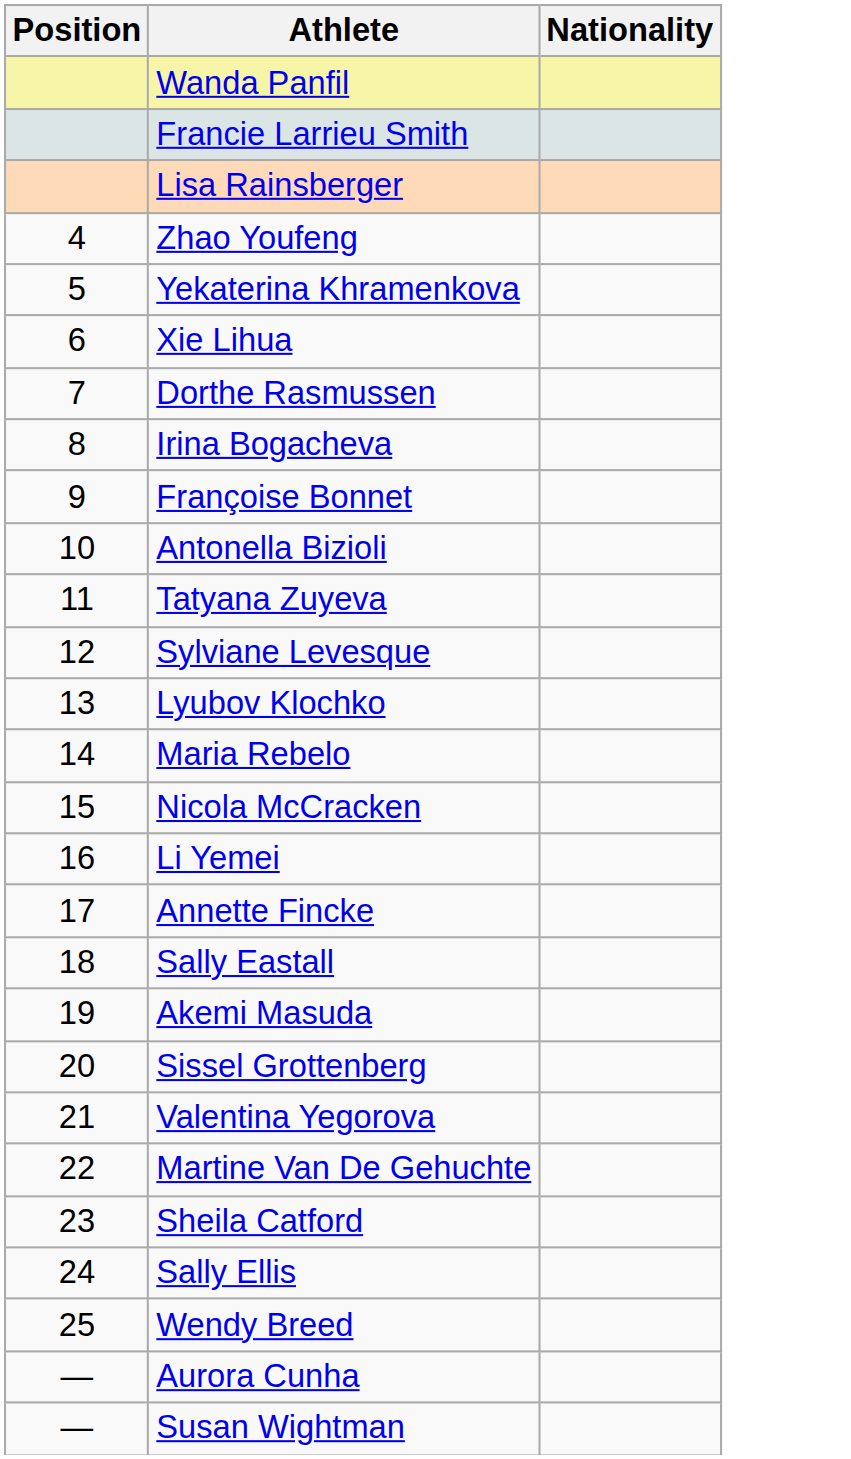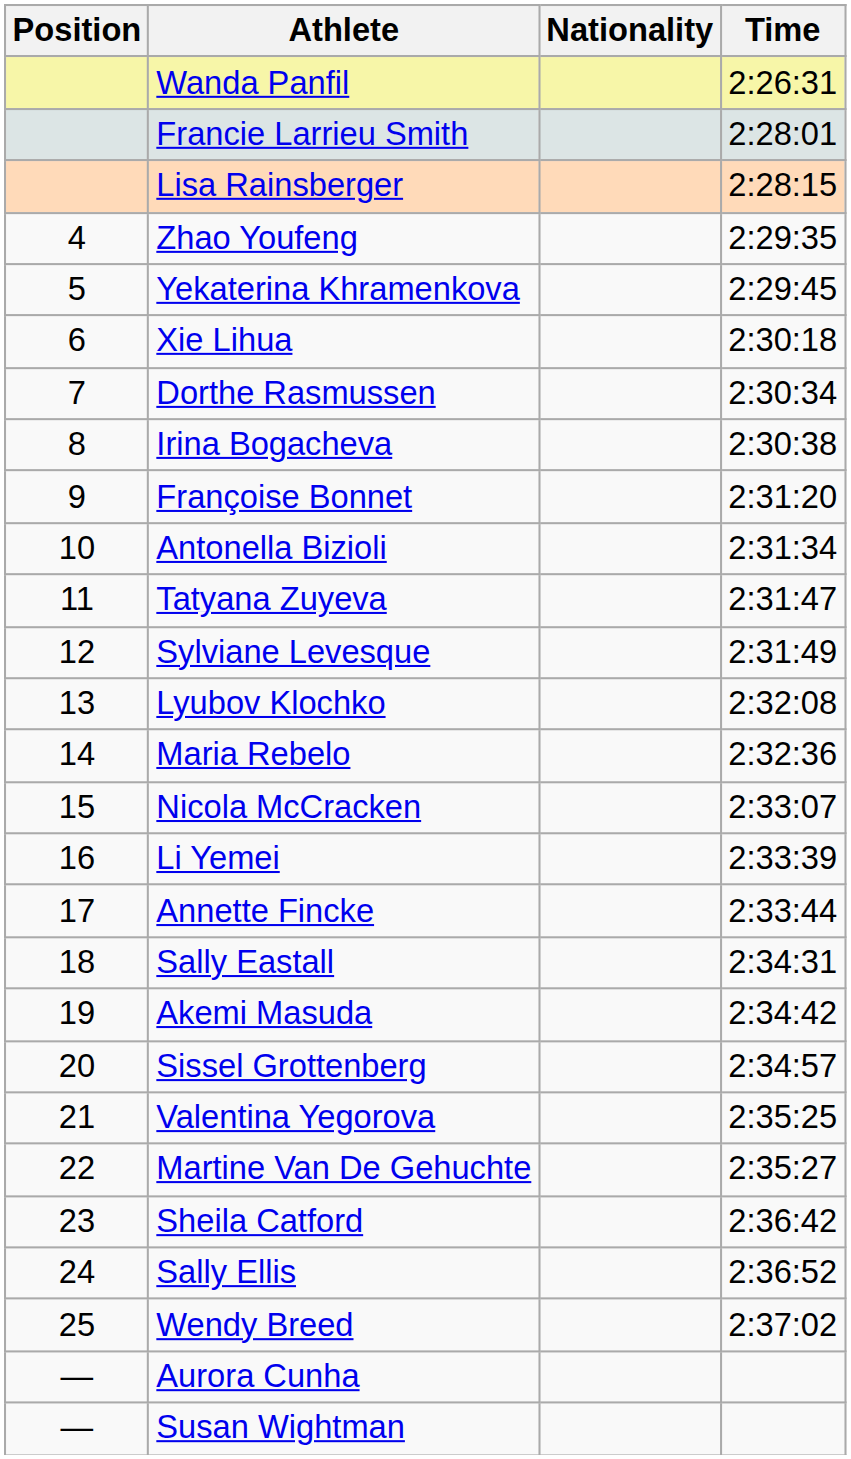 <table class="wikitable sortable">
 <tr>
 <th>Position</th>
 <th>Athlete</th>
 <th>Nationality</th>
+<th>Time</th>
 </tr>
 <tr bgcolor="#F7F6A8">
 <td align=center></td>
 <td><a href='#'>Wanda Panfil</a></td>
 <td></td>
+<td>2:26:31</td>
 </tr>
 <tr bgcolor="#DCE5E5">
 <td align=center></td>
 <td><a href='#'>Francie Larrieu Smith</a></td>
 <td></td>
+<td>2:28:01</td>
 </tr>
 <tr bgcolor="#FFDAB9">
 <td align=center></td>
 <td><a href='#'>Lisa Rainsberger</a></td>
 <td></td>
+<td>2:28:15</td>
 </tr>
 <tr>
 <td align=center>4</td>
 <td><a href='#'>Zhao Youfeng</a></td>
 <td></td>
+<td>2:29:35</td>
 </tr>
 <tr>
 <td align=center>5</td>
 <td><a href='#'>Yekaterina Khramenkova</a></td>
 <td></td>
+<td>2:29:45</td>
 </tr>
 <tr>
 <td align=center>6</td>
 <td><a href='#'>Xie Lihua</a></td>
 <td></td>
+<td>2:30:18</td>
 </tr>
 <tr>
 <td align=center>7</td>
 <td><a href='#'>Dorthe Rasmussen</a></td>
 <td></td>
+<td>2:30:34</td>
 </tr>
 <tr>
 <td align=center>8</td>
 <td><a href='#'>Irina Bogacheva</a></td>
 <td></td>
+<td>2:30:38</td>
 </tr>
 <tr>
 <td align=center>9</td>
 <td><a href='#'>Françoise Bonnet</a></td>
 <td></td>
+<td>2:31:20</td>
 </tr>
 <tr>
 <td align=center>10</td>
 <td><a href='#'>Antonella Bizioli</a></td>
 <td></td>
+<td>2:31:34</td>
 </tr>
 <tr>
 <td align=center>11</td>
 <td><a href='#'>Tatyana Zuyeva</a></td>
 <td></td>
+<td>2:31:47</td>
 </tr>
 <tr>
 <td align=center>12</td>
 <td><a href='#'>Sylviane Levesque</a></td>
 <td></td>
+<td>2:31:49</td>
 </tr>
 <tr>
 <td align=center>13</td>
 <td><a href='#'>Lyubov Klochko</a></td>
 <td></td>
+<td>2:32:08</td>
 </tr>
 <tr>
 <td align=center>14</td>
 <td><a href='#'>Maria Rebelo</a></td>
 <td></td>
+<td>2:32:36</td>
 </tr>
 <tr>
 <td align=center>15</td>
 <td><a href='#'>Nicola McCracken</a></td>
 <td></td>
+<td>2:33:07</td>
 </tr>
 <tr>
 <td align=center>16</td>
 <td><a href='#'>Li Yemei</a></td>
 <td></td>
+<td>2:33:39</td>
 </tr>
 <tr>
 <td align=center>17</td>
 <td><a href='#'>Annette Fincke</a></td>
 <td></td>
+<td>2:33:44</td>
 </tr>
 <tr>
 <td align=center>18</td>
 <td><a href='#'>Sally Eastall</a></td>
 <td></td>
+<td>2:34:31</td>
 </tr>
 <tr>
 <td align=center>19</td>
 <td><a href='#'>Akemi Masuda</a></td>
 <td></td>
+<td>2:34:42</td>
 </tr>
 <tr>
 <td align=center>20</td>
 <td><a href='#'>Sissel Grottenberg</a></td>
 <td></td>
+<td>2:34:57</td>
 </tr>
 <tr>
 <td align=center>21</td>
 <td><a href='#'>Valentina Yegorova</a></td>
 <td></td>
+<td>2:35:25</td>
 </tr>
 <tr>
 <td align=center>22</td>
 <td><a href='#'>Martine Van De Gehuchte</a></td>
 <td></td>
+<td>2:35:27</td>
 </tr>
 <tr>
 <td align=center>23</td>
 <td><a href='#'>Sheila Catford</a></td>
 <td></td>
+<td>2:36:42</td>
 </tr>
 <tr>
 <td align=center>24</td>
 <td><a href='#'>Sally Ellis</a></td>
 <td></td>
+<td>2:36:52</td>
 </tr>
 <tr>
 <td align=center>25</td>
 <td><a href='#'>Wendy Breed</a></td>
 <td></td>
+<td>2:37:02</td>
 </tr>
 <tr>
 <td align=center>—</td>
 <td><a href='#'>Aurora Cunha</a></td>
+<td></td>
 <td></td>
 </tr>
 <tr>
 <td align=center>—</td>
 <td><a href='#'>Susan Wightman</a></td>
 <td></td>
+<td></td>
 </tr>
 </table>
